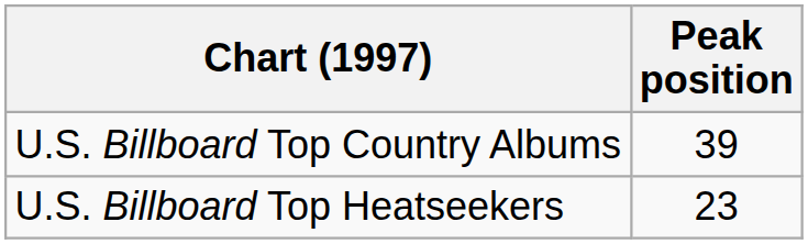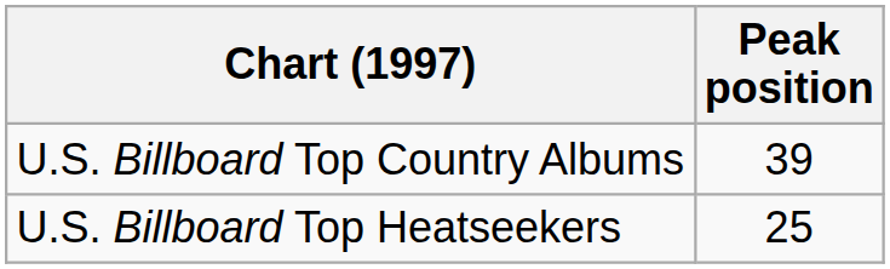 <table class="wikitable">
 <tr>
 <th>Chart (1997)</th>
 <th>Peak<br>position</th>
 </tr>
 <tr>
 <td>U.S. <em>Billboard</em> Top Country Albums</td>
 <td align="center">39</td>
 </tr>
 <tr>
 <td>U.S. <em>Billboard</em> Top Heatseekers</td>
-<td align="center">23</td>
+<td align="center">25</td>
 </tr>
 </table>
